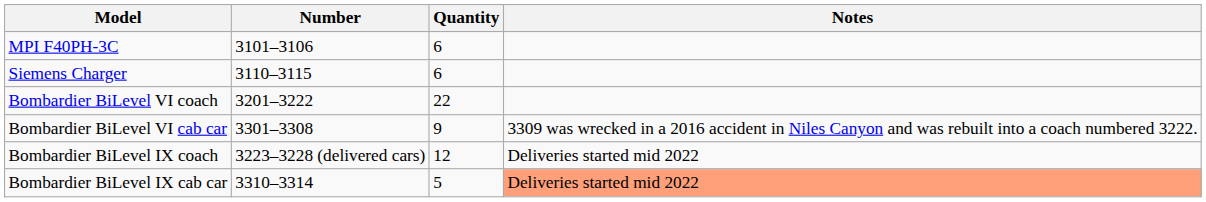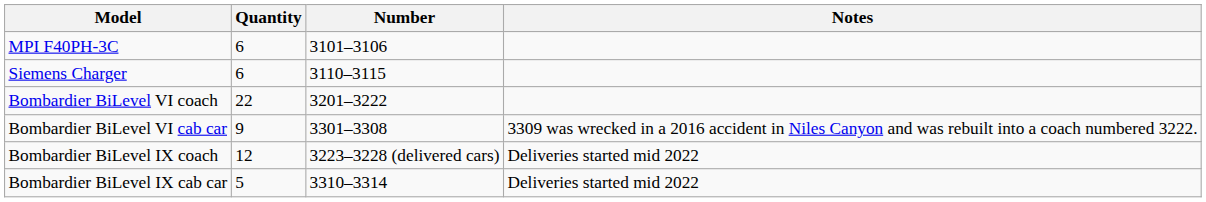 <table class="wikitable">
 <tr>
 <th>Model</th>
+<th>Quantity</th>
 <th>Number</th>
-<th>Quantity</th>
 <th>Notes</th>
 </tr>
 <tr>
 <td><a href='#'>MPI F40PH-3C</a></td>
+<td>6</td>
 <td>3101–3106</td>
-<td>6</td>
 <td></td>
 </tr>
 <tr>
 <td><a href='#'>Siemens Charger</a></td>
+<td>6</td>
 <td>3110–3115</td>
-<td>6</td>
 <td></td>
 </tr>
 <tr>
 <td><a href='#'>Bombardier BiLevel</a> VI coach</td>
+<td>22</td>
 <td>3201–3222</td>
-<td>22</td>
 <td></td>
 </tr>
 <tr>
 <td>Bombardier BiLevel VI <a href='#'>cab car</a></td>
+<td>9</td>
 <td>3301–3308</td>
-<td>9</td>
 <td>3309 was wrecked in a 2016 accident in <a href='#'>Niles Canyon</a> and was rebuilt into a coach numbered 3222.</td>
 </tr>
 <tr>
 <td>Bombardier BiLevel IX coach</td>
+<td>12</td>
 <td>3223–3228 (delivered cars)</td>
-<td>12</td>
 <td>Deliveries started mid 2022</td>
 </tr>
 <tr>
 <td>Bombardier BiLevel IX cab car</td>
+<td>5</td>
 <td>3310–3314</td>
-<td>5</td>
-<td style="background: lightsalmon;">Deliveries started mid 2022</td>
+<td>Deliveries started mid 2022</td>
 </tr>
 </table>
